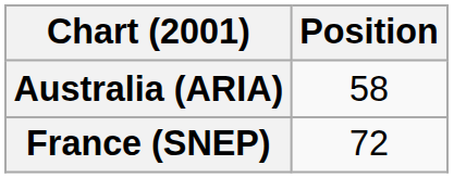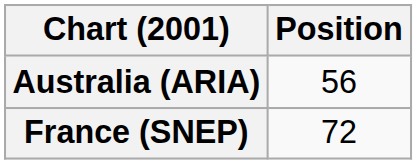 <table class="wikitable plainrowheaders" style="text-align:center">
 <tr>
 <th>Chart (2001)</th>
 <th>Position</th>
 </tr>
 <tr>
 <th scope="row">Australia (ARIA)</th>
-<td>58</td>
+<td>56</td>
 </tr>
 <tr>
 <th scope="row">France (SNEP)</th>
 <td>72</td>
 </tr>
 </table>
